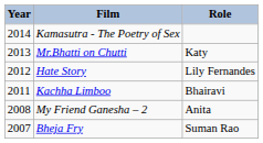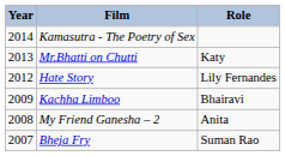 <table class="wikitable" style="font-size:90%;">
 <tr>
 <th style="background:#B0C4DE;">Year</th>
 <th style="background:#B0C4DE;">Film</th>
 <th style="background:#B0C4DE;">Role</th>
 </tr>
 <tr>
 <td>2014</td>
 <td><em>Kamasutra - The Poetry of Sex</em></td>
 <td></td>
 </tr>
 <tr>
 <td>2013</td>
 <td><em><a href='#'>Mr.Bhatti on Chutti</a></em></td>
 <td>Katy</td>
 </tr>
 <tr>
 <td>2012</td>
 <td><em><a href='#'>Hate Story</a></em></td>
 <td>Lily Fernandes</td>
 </tr>
 <tr>
-<td>2011</td>
+<td>2009</td>
 <td><em><a href='#'>Kachha Limboo</a></em></td>
 <td>Bhairavi</td>
 </tr>
 <tr>
 <td>2008</td>
 <td><em>My Friend Ganesha – 2</em></td>
 <td>Anita</td>
 </tr>
 <tr>
 <td>2007</td>
 <td><em><a href='#'>Bheja Fry</a></em></td>
 <td>Suman Rao</td>
 </tr>
 </table>
